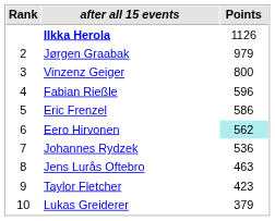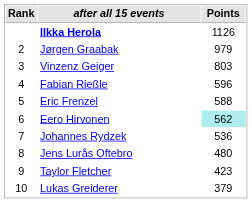 <table cellspacing="1" cellpadding="3" style="border:1px solid #AAAAAA;font-size:86%">
 <tr style="background-color: #E4E4E4;">
 <th style="border-bottom:1px solid #AAAAAA; width: 10px;">Rank</th>
 <th style="border-bottom:1px solid #AAAAAA; width: 200px;"><em>after all 15 events </em></th>
 <th style="border-bottom:1px solid #AAAAAA; width: 50px;">Points</th>
 </tr>
 <tr>
 <td align=center><strong><span>  </span></strong></td>
 <td> <strong><a href='#'>Ilkka Herola</a></strong></td>
 <td align=center>1126</td>
 </tr>
 <tr>
 <td align=center>2</td>
 <td> <a href='#'>Jørgen Graabak</a></td>
 <td align=center>979</td>
 </tr>
 <tr>
 <td align=center>3</td>
 <td> <a href='#'>Vinzenz Geiger</a></td>
-<td align=center>800</td>
+<td align=center>803</td>
 </tr>
 <tr>
 <td align=center>4</td>
 <td> <a href='#'>Fabian Rießle</a></td>
 <td align=center>596</td>
 </tr>
 <tr>
 <td align=center>5</td>
 <td> <a href='#'>Eric Frenzel</a></td>
-<td align=center>586</td>
+<td align=center>588</td>
 </tr>
 <tr>
 <td align=center>6</td>
 <td> <a href='#'>Eero Hirvonen</a></td>
 <td align=center style="background: paleturquoise;">562</td>
 </tr>
 <tr>
 <td align=center>7</td>
 <td> <a href='#'>Johannes Rydzek</a></td>
 <td align=center>536</td>
 </tr>
 <tr>
 <td align=center>8</td>
 <td> <a href='#'>Jens Lurås Oftebro</a></td>
-<td align=center>463</td>
+<td align=center>480</td>
 </tr>
 <tr>
 <td align=center>9</td>
 <td> <a href='#'>Taylor Fletcher</a></td>
 <td align=center>423</td>
 </tr>
 <tr>
 <td align=center>10</td>
 <td> <a href='#'>Lukas Greiderer</a></td>
 <td align=center>379</td>
 </tr>
 </table>
